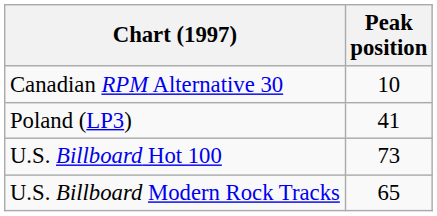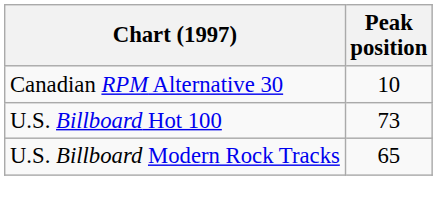 <table class="wikitable">
 <tr>
 <th>Chart (1997)</th>
 <th>Peak<br>position</th>
 </tr>
 <tr>
 <td>Canadian <a href='#'><em>RPM</em> Alternative 30</a></td>
 <td align="center">10</td>
 </tr>
 <tr>
-<td>Poland (<a href='#'>LP3</a>)</td>
-<td align=center>41</td>
-</tr>
-<tr>
 <td>U.S. <a href='#'><em>Billboard</em> Hot 100</a></td>
 <td align="center">73</td>
 </tr>
 <tr>
 <td>U.S. <em>Billboard</em> <a href='#'>Modern Rock Tracks</a></td>
 <td align="center">65</td>
 </tr>
 </table>
